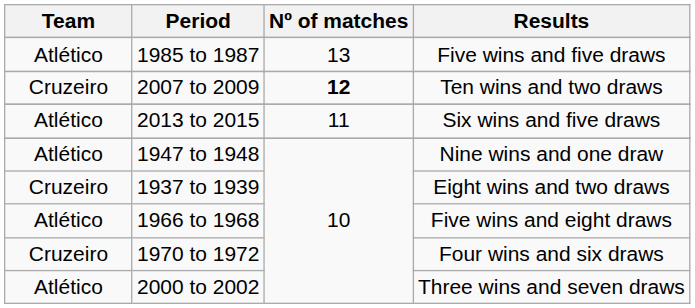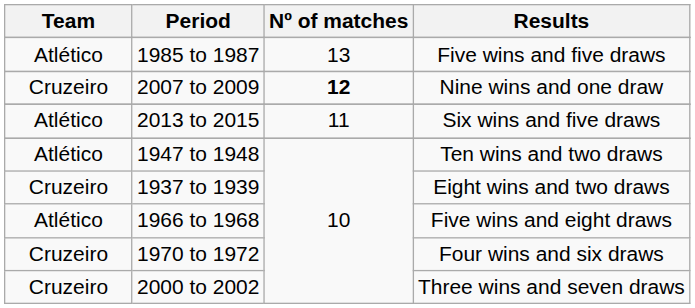 <table class="wikitable">
 <tr>
 <th width="90">Team</th>
 <th>Period</th>
 <th>Nº of matches</th>
 <th>Results</th>
 </tr>
 <tr>
 </tr>
 <tr align="center">
 <td>Atlético</td>
 <td>1985 to 1987</td>
 <td>13</td>
 <td>Five wins and five draws</td>
 </tr>
 <tr>
 </tr>
 <tr align="center">
 <td>Cruzeiro</td>
 <td>2007 to 2009</td>
 <td><strong>12</strong></td>
-<td>Ten wins and two draws</td>
+<td>Nine wins and one draw</td>
 </tr>
 <tr>
 </tr>
 <tr align="center">
 <td>Atlético</td>
 <td>2013 to 2015</td>
 <td>11</td>
 <td>Six wins and five draws</td>
 </tr>
 <tr>
 </tr>
 <tr align="center">
 <td>Atlético</td>
 <td>1947 to 1948</td>
 <td rowspan="5">10</td>
-<td>Nine wins and one draw</td>
+<td>Ten wins and two draws</td>
 </tr>
 <tr align="center">
 <td>Cruzeiro</td>
 <td>1937 to 1939</td>
 <td>Eight wins and two draws</td>
 </tr>
 <tr align="center">
 <td>Atlético</td>
 <td>1966 to 1968</td>
 <td>Five wins and eight draws</td>
 </tr>
 <tr align="center">
 <td>Cruzeiro</td>
 <td>1970 to 1972</td>
 <td>Four wins and six draws</td>
 </tr>
 <tr align="center">
-<td>Atlético</td>
+<td>Cruzeiro</td>
 <td>2000 to 2002</td>
 <td>Three wins and seven draws</td>
 </tr>
 </table>
